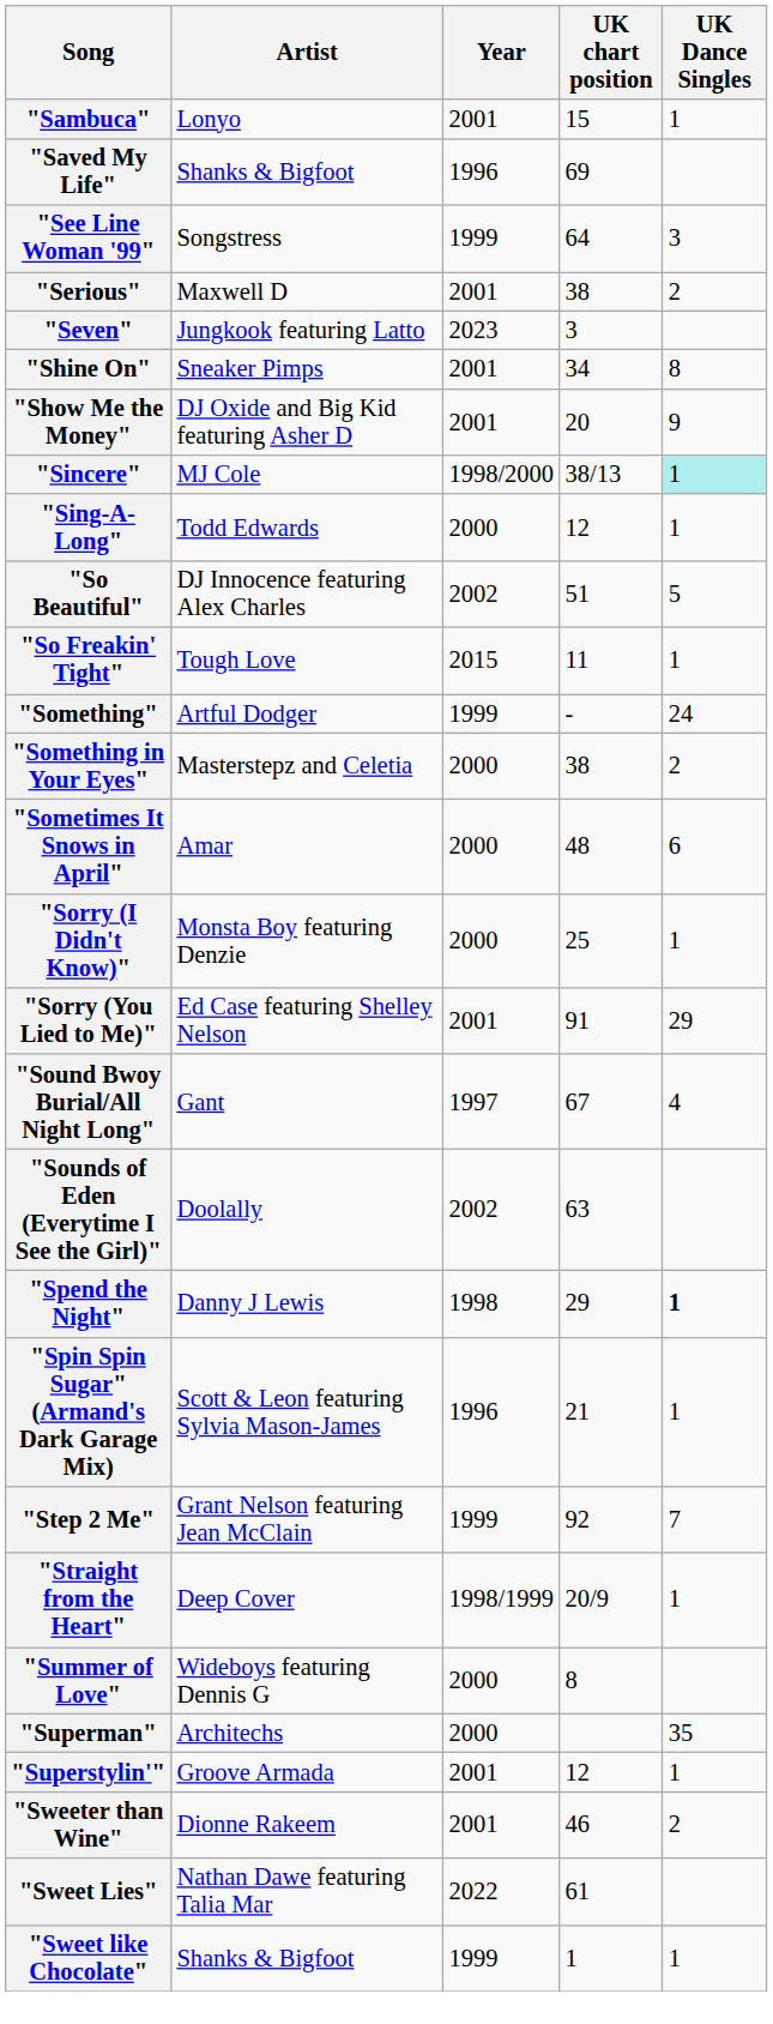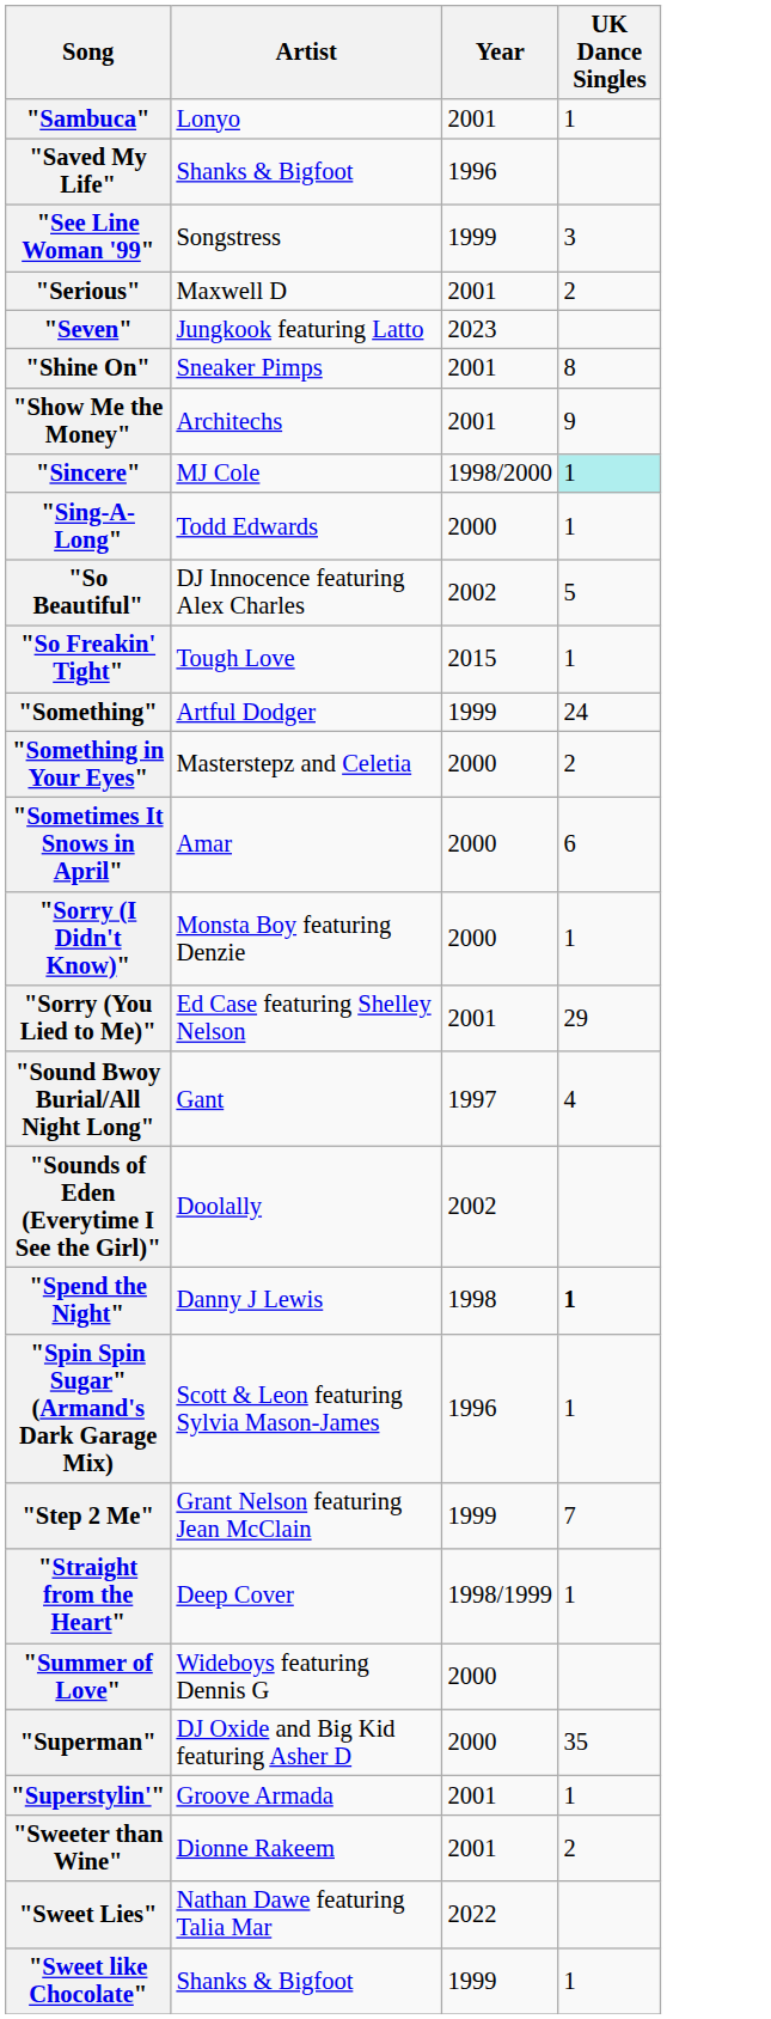 <table class="wikitable plainrowheaders">
 <tr>
 <th scope="col" style="width:100px;">Song</th>
 <th scope="col" style="width:170px;">Artist</th>
 <th scope="col" style="width:60px;">Year</th>
-<th scope="col" style="width:60px;">UK chart position</th>
 <th scope="col" style="width:60px;">UK Dance Singles</th>
 </tr>
 <tr>
 <th scope="row">"<a href='#'>Sambuca</a>"</th>
 <td><a href='#'>Lonyo</a></td>
 <td>2001</td>
-<td>15</td>
 <td>1</td>
 </tr>
 <tr>
 <th scope="row">"Saved My Life"</th>
 <td><a href='#'>Shanks & Bigfoot</a></td>
 <td>1996</td>
-<td>69</td>
 <td></td>
 </tr>
 <tr>
 <th scope="row">"<a href='#'>See Line Woman '99</a>"</th>
 <td>Songstress</td>
 <td>1999</td>
-<td>64</td>
 <td>3</td>
 </tr>
 <tr>
 <th scope="row">"Serious"</th>
 <td>Maxwell D</td>
 <td>2001</td>
-<td>38</td>
 <td>2</td>
 </tr>
 <tr>
 <th scope="row">"<a href='#'>Seven</a>"</th>
 <td><a href='#'>Jungkook</a> featuring <a href='#'>Latto</a></td>
 <td>2023</td>
-<td>3</td>
 <td></td>
 </tr>
 <tr>
 <th scope="row">"Shine On"</th>
 <td><a href='#'>Sneaker Pimps</a></td>
 <td>2001</td>
-<td>34</td>
 <td>8</td>
 </tr>
 <tr>
 <th scope="row">"Show Me the Money"</th>
-<td><a href='#'>DJ Oxide</a> and Big Kid featuring <a href='#'>Asher D</a></td>
+<td><a href='#'>Architechs</a></td>
 <td>2001</td>
-<td>20</td>
 <td>9</td>
 </tr>
 <tr>
 <th scope="row">"<a href='#'>Sincere</a>"</th>
 <td><a href='#'>MJ Cole</a></td>
 <td>1998/2000</td>
-<td>38/13</td>
 <td style="background: paleturquoise;">1</td>
 </tr>
 <tr>
 <th scope="row">"<a href='#'>Sing-A-Long</a>"</th>
 <td><a href='#'>Todd Edwards</a></td>
 <td>2000</td>
-<td>12</td>
 <td>1</td>
 </tr>
 <tr>
 <th scope="row">"So Beautiful"</th>
 <td>DJ Innocence featuring Alex Charles</td>
 <td>2002</td>
-<td>51</td>
 <td>5</td>
 </tr>
 <tr>
 <th scope="row">"<a href='#'>So Freakin' Tight</a>"</th>
 <td><a href='#'>Tough Love</a></td>
 <td>2015</td>
-<td>11</td>
 <td>1</td>
 </tr>
 <tr>
 <th scope="row">"Something"</th>
 <td><a href='#'> Artful Dodger</a></td>
 <td>1999</td>
-<td>-</td>
 <td>24</td>
 </tr>
 <tr>
 <th scope="row">"<a href='#'>Something in Your Eyes</a>"</th>
 <td>Masterstepz and <a href='#'>Celetia</a></td>
 <td>2000</td>
-<td>38</td>
 <td>2</td>
 </tr>
 <tr>
 <th scope="row">"<a href='#'>Sometimes It Snows in April</a>"</th>
 <td><a href='#'>Amar</a></td>
 <td>2000</td>
-<td>48</td>
 <td>6</td>
 </tr>
 <tr>
 <th scope="row">"<a href='#'>Sorry (I Didn't Know)</a>"</th>
 <td><a href='#'>Monsta Boy</a> featuring Denzie</td>
 <td>2000</td>
-<td>25</td>
 <td>1</td>
 </tr>
 <tr>
 <th scope="row">"Sorry (You Lied to Me)"</th>
 <td><a href='#'>Ed Case</a> featuring <a href='#'>Shelley Nelson</a></td>
 <td>2001</td>
-<td>91</td>
 <td>29</td>
 </tr>
 <tr>
 <th scope="row">"Sound Bwoy Burial/All Night Long"</th>
 <td><a href='#'>Gant</a></td>
 <td>1997</td>
-<td>67</td>
 <td>4</td>
 </tr>
 <tr>
 <th scope="row">"Sounds of Eden (Everytime I See the Girl)"</th>
 <td><a href='#'>Doolally</a></td>
 <td>2002</td>
-<td>63</td>
 <td></td>
 </tr>
 <tr>
 <th scope="row">"<a href='#'>Spend the Night</a>"</th>
 <td><a href='#'>Danny J Lewis</a></td>
 <td>1998</td>
-<td>29</td>
 <td><strong>1</strong></td>
 </tr>
 <tr>
 <th scope="row">"<a href='#'>Spin Spin Sugar</a>" (<a href='#'>Armand's</a> Dark Garage Mix)</th>
 <td><a href='#'>Scott & Leon</a> featuring <a href='#'>Sylvia Mason-James</a></td>
 <td>1996</td>
-<td>21</td>
 <td>1</td>
 </tr>
 <tr>
 <th scope="row">"Step 2 Me"</th>
 <td><a href='#'>Grant Nelson</a> featuring <a href='#'>Jean McClain</a></td>
 <td>1999</td>
-<td>92</td>
 <td>7</td>
 </tr>
 <tr>
 <th scope="row">"<a href='#'>Straight from the Heart</a>"</th>
 <td><a href='#'>Deep Cover</a></td>
 <td>1998/1999</td>
-<td>20/9</td>
 <td>1</td>
 </tr>
 <tr>
 <th scope="row">"<a href='#'>Summer of Love</a>"</th>
 <td><a href='#'>Wideboys</a> featuring Dennis G</td>
 <td>2000</td>
-<td>8</td>
 <td></td>
 </tr>
 <tr>
 <th scope="row">"Superman"</th>
-<td><a href='#'>Architechs</a></td>
+<td><a href='#'>DJ Oxide</a> and Big Kid featuring <a href='#'>Asher D</a></td>
 <td>2000</td>
-<td></td>
 <td>35</td>
 </tr>
 <tr>
 <th scope="row">"<a href='#'>Superstylin'</a>"</th>
 <td><a href='#'>Groove Armada</a></td>
 <td>2001</td>
-<td>12</td>
 <td>1</td>
 </tr>
 <tr>
 <th scope="row">"Sweeter than Wine"</th>
 <td><a href='#'>Dionne Rakeem</a></td>
 <td>2001</td>
-<td>46</td>
 <td>2</td>
 </tr>
 <tr>
 <th scope="row">"Sweet Lies"</th>
 <td><a href='#'>Nathan Dawe</a> featuring <a href='#'>Talia Mar</a></td>
 <td>2022</td>
-<td>61</td>
 <td></td>
 </tr>
 <tr>
 <th scope="row">"<a href='#'>Sweet like Chocolate</a>"</th>
 <td><a href='#'>Shanks & Bigfoot</a></td>
 <td>1999</td>
 <td>1</td>
-<td>1</td>
 </tr>
 </table>
